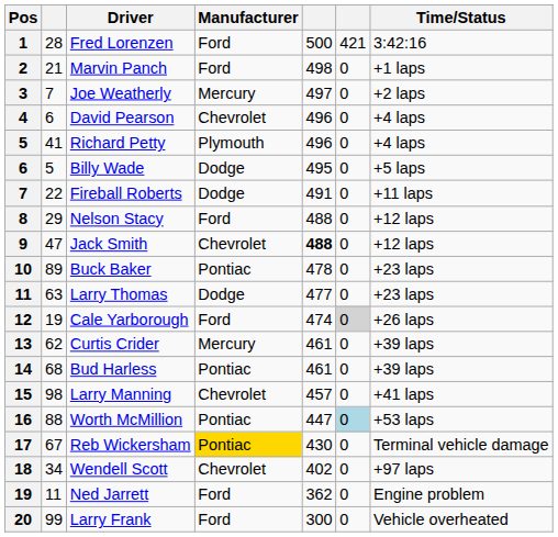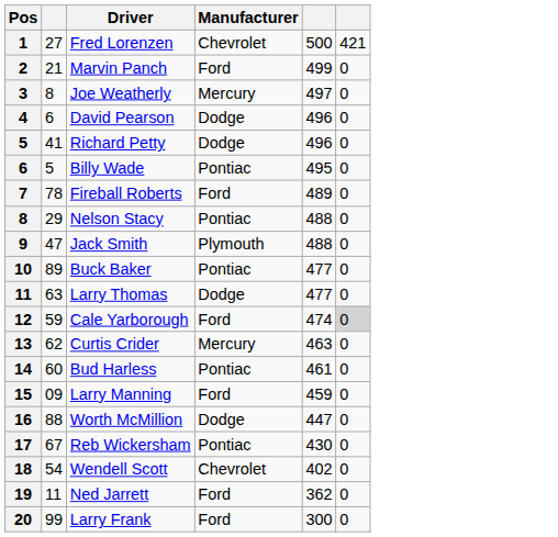 <table class="wikitable" style="font-size:95%;">
 <tr>
 <th>Pos</th>
 <th></th>
 <th>Driver</th>
 <th>Manufacturer</th>
 <th></th>
 <th></th>
-<th>Time/Status</th>
 </tr>
 <tr>
 <th>1</th>
-<td>28</td>
+<td>27</td>
 <td><a href='#'>Fred Lorenzen</a></td>
-<td>Ford</td>
+<td>Chevrolet</td>
 <td>500</td>
 <td>421</td>
-<td>3:42:16</td>
 </tr>
 <tr>
 <th>2</th>
 <td>21</td>
 <td><a href='#'>Marvin Panch</a></td>
 <td>Ford</td>
-<td>498</td>
+<td>499</td>
 <td>0</td>
-<td>+1 laps</td>
 </tr>
 <tr>
 <th>3</th>
-<td>7</td>
+<td>8</td>
 <td><a href='#'>Joe Weatherly</a></td>
 <td>Mercury</td>
 <td>497</td>
 <td>0</td>
-<td>+2 laps</td>
 </tr>
 <tr>
 <th>4</th>
 <td>6</td>
 <td><a href='#'>David Pearson</a></td>
-<td>Chevrolet</td>
+<td>Dodge</td>
 <td>496</td>
 <td>0</td>
-<td>+4 laps</td>
 </tr>
 <tr>
 <th>5</th>
 <td>41</td>
 <td><a href='#'>Richard Petty</a></td>
-<td>Plymouth</td>
+<td>Dodge</td>
 <td>496</td>
 <td>0</td>
-<td>+4 laps</td>
 </tr>
 <tr>
 <th>6</th>
 <td>5</td>
 <td><a href='#'>Billy Wade</a></td>
-<td>Dodge</td>
+<td>Pontiac</td>
 <td>495</td>
 <td>0</td>
-<td>+5 laps</td>
 </tr>
 <tr>
 <th>7</th>
-<td>22</td>
+<td>78</td>
 <td><a href='#'>Fireball Roberts</a></td>
-<td>Dodge</td>
-<td>491</td>
+<td>Ford</td>
+<td>489</td>
 <td>0</td>
-<td>+11 laps</td>
 </tr>
 <tr>
 <th>8</th>
 <td>29</td>
 <td><a href='#'>Nelson Stacy</a></td>
-<td>Ford</td>
+<td>Pontiac</td>
 <td>488</td>
 <td>0</td>
-<td>+12 laps</td>
 </tr>
 <tr>
 <th>9</th>
 <td>47</td>
 <td><a href='#'>Jack Smith</a></td>
-<td>Chevrolet</td>
-<td><strong>488</strong></td>
+<td>Plymouth</td>
+<td>488</td>
 <td>0</td>
-<td>+12 laps</td>
 </tr>
 <tr>
 <th>10</th>
 <td>89</td>
 <td><a href='#'>Buck Baker</a></td>
 <td>Pontiac</td>
-<td>478</td>
+<td>477</td>
 <td>0</td>
-<td>+23 laps</td>
 </tr>
 <tr>
 <th>11</th>
 <td>63</td>
 <td><a href='#'>Larry Thomas</a></td>
 <td>Dodge</td>
 <td>477</td>
 <td>0</td>
-<td>+23 laps</td>
 </tr>
 <tr>
 <th>12</th>
-<td>19</td>
+<td>59</td>
 <td><a href='#'>Cale Yarborough</a></td>
 <td>Ford</td>
 <td>474</td>
 <td style="background: lightgrey;">0</td>
-<td>+26 laps</td>
 </tr>
 <tr>
 <th>13</th>
 <td>62</td>
 <td><a href='#'>Curtis Crider</a></td>
 <td>Mercury</td>
-<td>461</td>
+<td>463</td>
 <td>0</td>
-<td>+39 laps</td>
 </tr>
 <tr>
 <th>14</th>
-<td>68</td>
+<td>60</td>
 <td><a href='#'>Bud Harless</a></td>
 <td>Pontiac</td>
 <td>461</td>
 <td>0</td>
-<td>+39 laps</td>
 </tr>
 <tr>
 <th>15</th>
-<td>98</td>
+<td>09</td>
 <td><a href='#'>Larry Manning</a></td>
-<td>Chevrolet</td>
-<td>457</td>
+<td>Ford</td>
+<td>459</td>
 <td>0</td>
-<td>+41 laps</td>
 </tr>
 <tr>
 <th>16</th>
 <td>88</td>
 <td><a href='#'>Worth McMillion</a></td>
-<td>Pontiac</td>
+<td>Dodge</td>
 <td>447</td>
-<td style="background: lightblue;">0</td>
-<td>+53 laps</td>
+<td>0</td>
 </tr>
 <tr>
 <th>17</th>
 <td>67</td>
 <td><a href='#'>Reb Wickersham</a></td>
-<td style="background: gold;">Pontiac</td>
+<td>Pontiac</td>
 <td>430</td>
 <td>0</td>
-<td>Terminal vehicle damage</td>
 </tr>
 <tr>
 <th>18</th>
-<td>34</td>
+<td>54</td>
 <td><a href='#'>Wendell Scott</a></td>
 <td>Chevrolet</td>
 <td>402</td>
 <td>0</td>
-<td>+97 laps</td>
 </tr>
 <tr>
 <th>19</th>
 <td>11</td>
 <td><a href='#'>Ned Jarrett</a></td>
 <td>Ford</td>
 <td>362</td>
 <td>0</td>
-<td>Engine problem</td>
 </tr>
 <tr>
 <th>20</th>
 <td>99</td>
 <td><a href='#'>Larry Frank</a></td>
 <td>Ford</td>
 <td>300</td>
 <td>0</td>
-<td>Vehicle overheated</td>
 </tr>
 </table>
